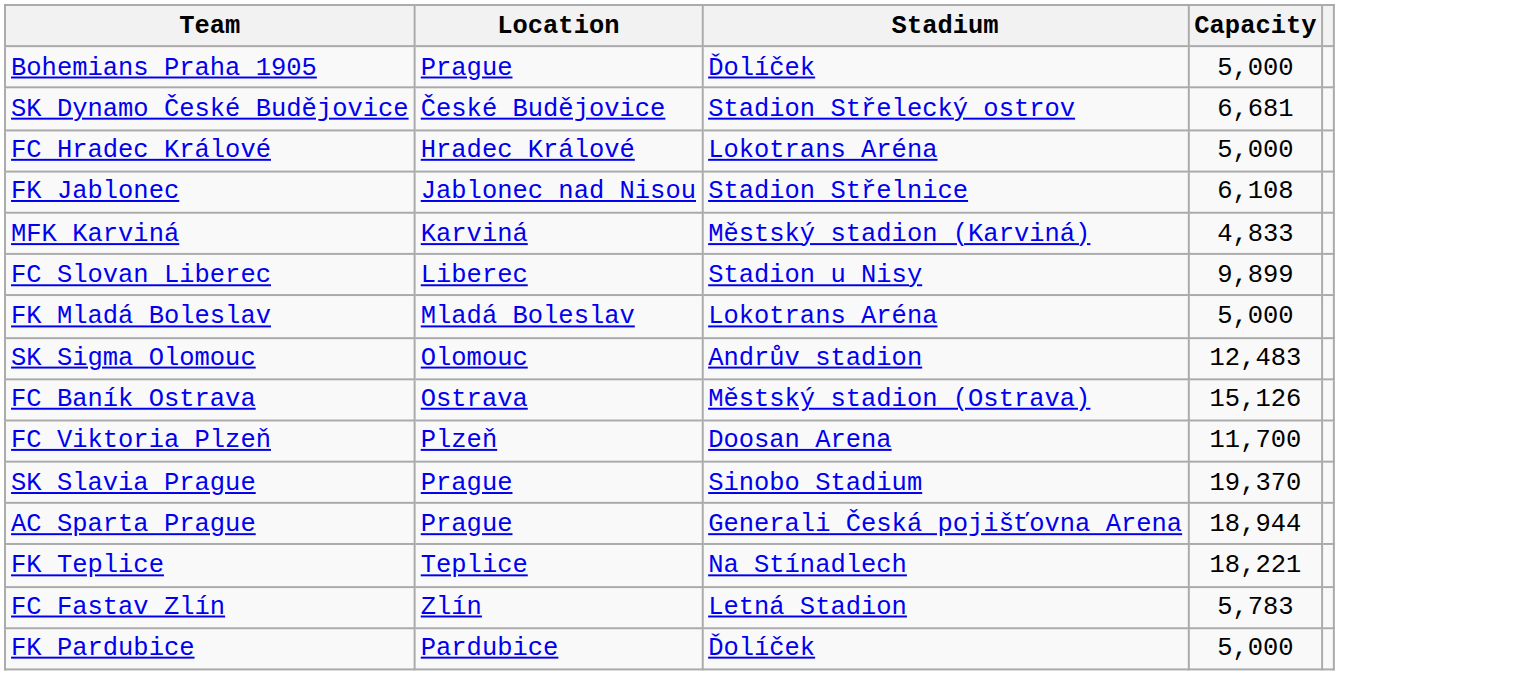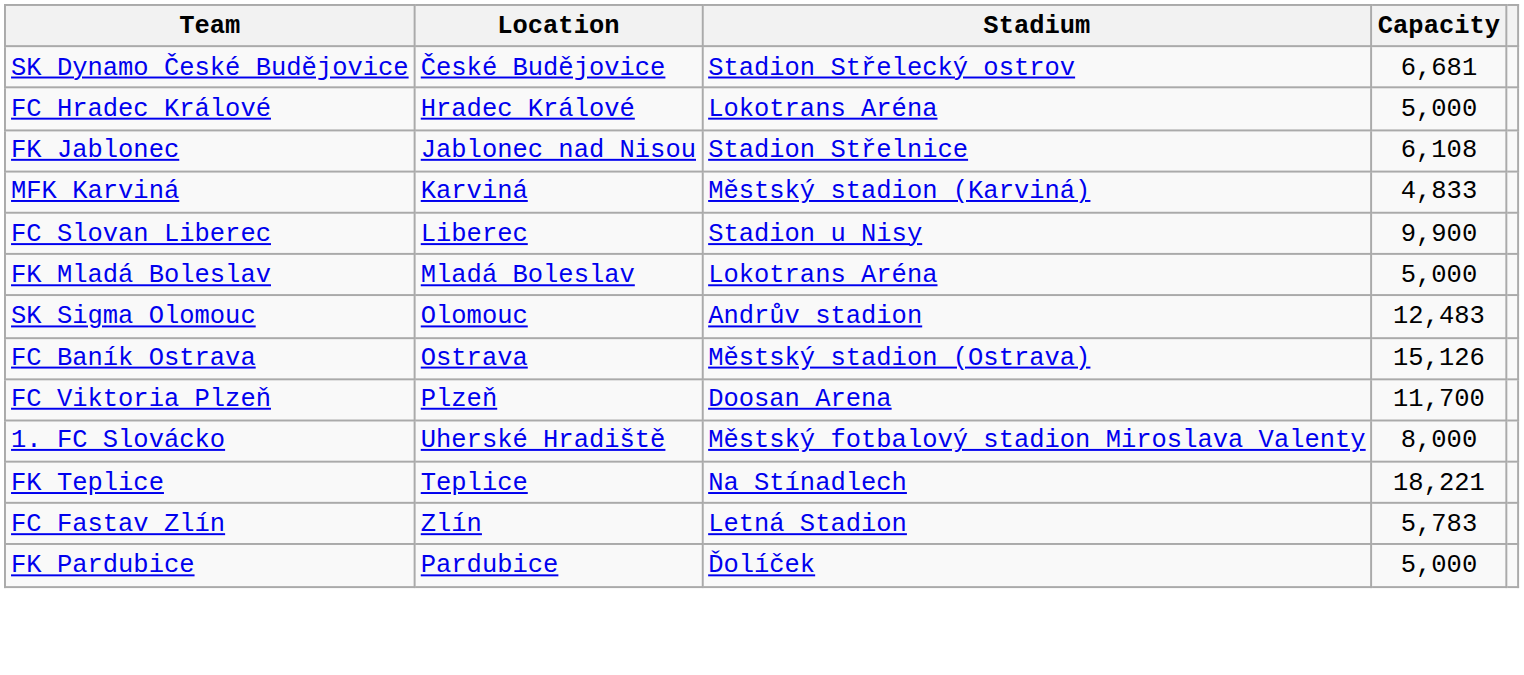 <table class="wikitable sortable">
 <tr>
 <th>Team</th>
 <th>Location</th>
 <th>Stadium</th>
 <th>Capacity</th>
 <th class="unsortable"></th>
-</tr>
-<tr>
-<td><a href='#'>Bohemians Praha 1905</a></td>
-<td><a href='#'>Prague</a></td>
-<td><a href='#'>Ďolíček</a></td>
-<td align="center">5,000</td>
-<td style="text-align:center"></td>
 </tr>
 <tr>
 <td><a href='#'>SK Dynamo České Budějovice</a></td>
 <td><a href='#'>České Budějovice</a></td>
 <td><a href='#'>Stadion Střelecký ostrov</a></td>
 <td align="center">6,681</td>
 <td style="text-align:center"></td>
 </tr>
 <tr>
 <td><a href='#'>FC Hradec Králové</a></td>
 <td><a href='#'>Hradec Králové</a></td>
 <td><a href='#'>Lokotrans Aréna</a> </td>
 <td align="center">5,000</td>
 <td style="text-align:center"></td>
 </tr>
 <tr>
 <td><a href='#'>FK Jablonec</a></td>
 <td><a href='#'>Jablonec nad Nisou</a></td>
 <td><a href='#'>Stadion Střelnice</a></td>
 <td align="center">6,108</td>
 <td style="text-align:center"></td>
 </tr>
 <tr>
 <td><a href='#'>MFK Karviná</a></td>
 <td><a href='#'>Karviná</a></td>
 <td><a href='#'>Městský stadion (Karviná)</a></td>
 <td align="center">4,833</td>
 <td style="text-align:center"></td>
 </tr>
 <tr>
 <td><a href='#'>FC Slovan Liberec</a></td>
 <td><a href='#'>Liberec</a></td>
 <td><a href='#'>Stadion u Nisy</a></td>
-<td align="center">9,899</td>
+<td align="center">9,900</td>
 <td style="text-align:center"></td>
 </tr>
 <tr>
 <td><a href='#'>FK Mladá Boleslav</a></td>
 <td><a href='#'>Mladá Boleslav</a></td>
 <td><a href='#'>Lokotrans Aréna</a></td>
 <td align="center">5,000</td>
 <td style="text-align:center"></td>
 </tr>
 <tr>
 <td><a href='#'>SK Sigma Olomouc</a></td>
 <td><a href='#'>Olomouc</a></td>
 <td><a href='#'>Andrův stadion</a></td>
 <td align="center">12,483</td>
 <td style="text-align:center"></td>
 </tr>
 <tr>
 <td><a href='#'>FC Baník Ostrava</a></td>
 <td><a href='#'>Ostrava</a></td>
 <td><a href='#'>Městský stadion (Ostrava)</a></td>
 <td align="center">15,126</td>
 <td style="text-align:center"></td>
 </tr>
 <tr>
 <td><a href='#'>FC Viktoria Plzeň</a></td>
 <td><a href='#'>Plzeň</a></td>
 <td><a href='#'>Doosan Arena</a></td>
 <td align="center">11,700</td>
 <td style="text-align:center"></td>
 </tr>
 <tr>
-<td><a href='#'>SK Slavia Prague</a></td>
-<td><a href='#'>Prague</a></td>
-<td><a href='#'>Sinobo Stadium</a></td>
-<td align="center">19,370</td>
-<td style="text-align:center"></td>
-</tr>
-<tr>
-<td><a href='#'>AC Sparta Prague</a></td>
-<td><a href='#'>Prague</a></td>
-<td><a href='#'>Generali Česká pojišťovna Arena</a></td>
-<td align="center">18,944</td>
+<td><a href='#'>1. FC Slovácko</a></td>
+<td><a href='#'>Uherské Hradiště</a></td>
+<td><a href='#'>Městský fotbalový stadion Miroslava Valenty</a></td>
+<td align="center">8,000</td>
 <td style="text-align:center"></td>
 </tr>
 <tr>
 <td><a href='#'>FK Teplice</a></td>
 <td><a href='#'>Teplice</a></td>
 <td><a href='#'>Na Stínadlech</a></td>
 <td align="center">18,221</td>
 <td style="text-align:center"></td>
 </tr>
 <tr>
 <td><a href='#'>FC Fastav Zlín</a></td>
 <td><a href='#'>Zlín</a></td>
 <td><a href='#'>Letná Stadion</a></td>
 <td align="center">5,783</td>
 <td style="text-align:center"></td>
 </tr>
 <tr>
 <td><a href='#'>FK Pardubice</a></td>
 <td><a href='#'>Pardubice</a></td>
 <td><a href='#'>Ďolíček</a> </td>
 <td align="center">5,000</td>
 <td style="text-align:center"></td>
 </tr>
 </table>
